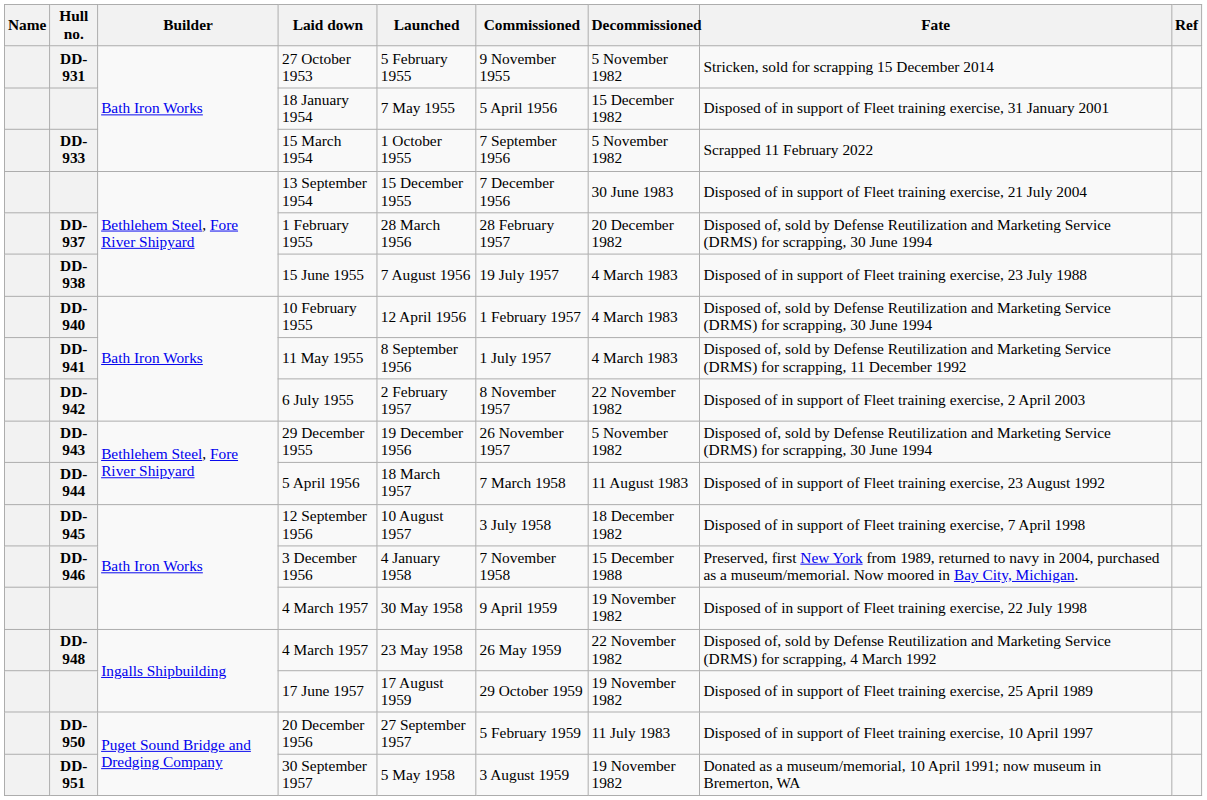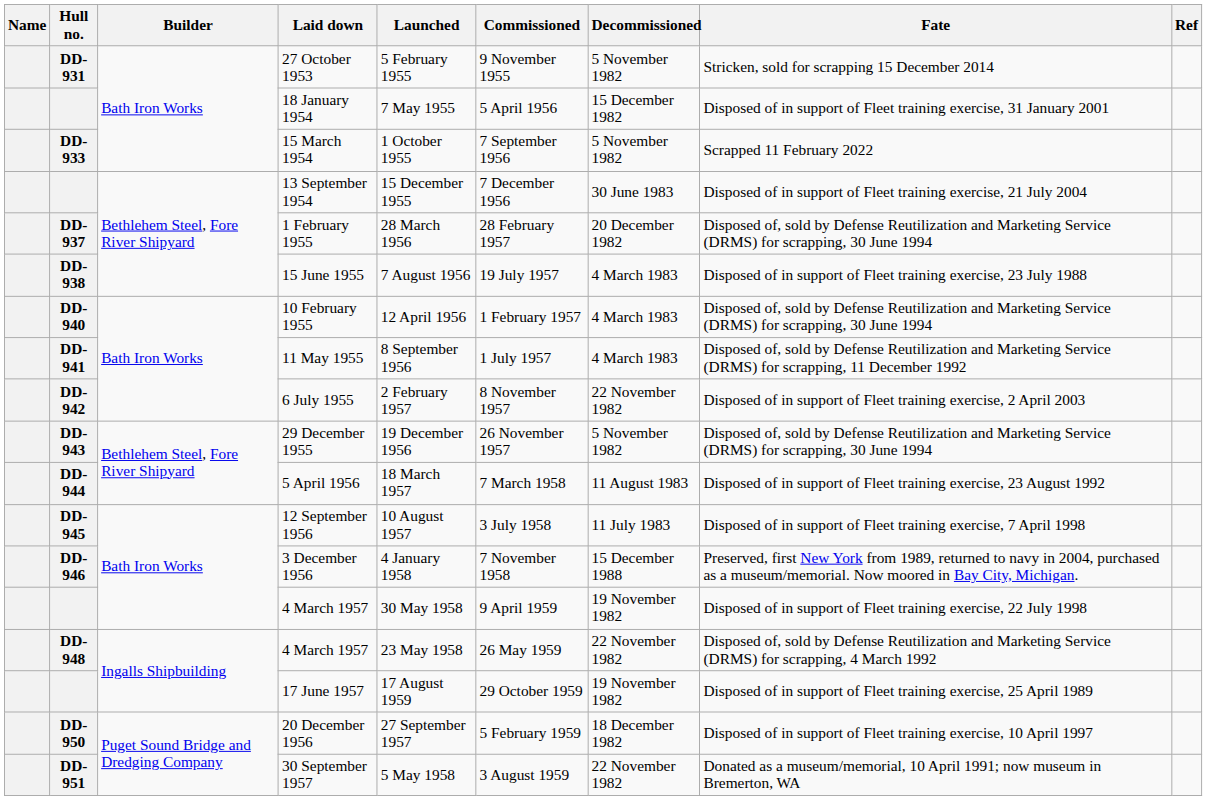 <table class="wikitable sortable plainrowheaders">
 <tr>
 <th scope="col">Name</th>
 <th scope="col">Hull no.</th>
 <th scope="col" style="max-width: 9em;">Builder</th>
 <th scope="col" style="max-width: 6em;">Laid down</th>
 <th scope="col" style="max-width: 6em;">Launched</th>
 <th scope="col" style="max-width: 6em;">Commissioned</th>
 <th scope="col" style="max-width: 6em;">Decommissioned</th>
 <th scope="col">Fate</th>
 <th scope="col">Ref</th>
 </tr>
 <tr>
 <th scope="row"></th>
 <th scope="row">DD-931</th>
 <td rowspan=3><a href='#'>Bath Iron Works</a></td>
 <td>27 October 1953</td>
 <td>5 February 1955</td>
 <td>9 November 1955</td>
 <td>5 November 1982</td>
 <td data-sort-value="15 December 2014">Stricken, sold for scrapping 15 December 2014</td>
 <td></td>
 </tr>
 <tr>
 <th scope="row"></th>
 <th scope="row"> </th>
 <td>18 January 1954</td>
 <td>7 May 1955</td>
 <td>5 April 1956</td>
 <td>15 December 1982</td>
 <td data-sort-value="31 January 2001">Disposed of in support of Fleet training exercise, 31 January 2001</td>
 <td></td>
 </tr>
 <tr>
 <th scope="row"></th>
 <th scope="row">DD-933</th>
 <td>15 March 1954</td>
 <td>1 October 1955</td>
 <td>7 September 1956</td>
 <td>5 November 1982</td>
 <td>Scrapped 11 February 2022</td>
 <td></td>
 </tr>
 <tr>
 <th scope="row"></th>
 <th scope="row"> </th>
 <td rowspan=3><a href='#'>Bethlehem Steel</a>, <a href='#'>Fore River Shipyard</a></td>
 <td>13 September 1954</td>
 <td>15 December 1955</td>
 <td>7 December 1956</td>
 <td>30 June 1983</td>
 <td data-sort-value="21 July 2004">Disposed of in support of Fleet training exercise, 21 July 2004</td>
 <td></td>
 </tr>
 <tr>
 <th scope="row"></th>
 <th scope="row">DD-937</th>
 <td>1 February 1955</td>
 <td>28 March 1956</td>
 <td>28 February 1957</td>
 <td>20 December 1982</td>
 <td data-sort-value="30 June 1994">Disposed of, sold by Defense Reutilization and Marketing Service (DRMS) for scrapping, 30 June 1994</td>
 <td></td>
 </tr>
 <tr>
 <th scope="row"></th>
 <th scope="row">DD-938</th>
 <td>15 June 1955</td>
 <td>7 August 1956</td>
 <td>19 July 1957</td>
 <td>4 March 1983</td>
 <td data-sort-value="23 July 1988">Disposed of in support of Fleet training exercise, 23 July 1988</td>
 <td></td>
 </tr>
 <tr>
 <th scope="row"></th>
 <th scope="row">DD-940</th>
 <td rowspan=3><a href='#'>Bath Iron Works</a></td>
 <td>10 February 1955</td>
 <td>12 April 1956</td>
 <td>1 February 1957</td>
 <td>4 March 1983</td>
 <td data-sort-value="30 June 1994">Disposed of, sold by Defense Reutilization and Marketing Service (DRMS) for scrapping, 30 June 1994</td>
 <td></td>
 </tr>
 <tr>
 <th scope="row"></th>
 <th scope="row">DD-941</th>
 <td>11 May 1955</td>
 <td>8 September 1956</td>
 <td>1 July 1957</td>
 <td>4 March 1983</td>
 <td data-sort-value="11 December 1992">Disposed of, sold by Defense Reutilization and Marketing Service (DRMS) for scrapping, 11 December 1992</td>
 <td></td>
 </tr>
 <tr>
 <th scope="row"></th>
 <th scope="row">DD-942</th>
 <td>6 July 1955</td>
 <td>2 February 1957</td>
 <td>8 November 1957</td>
 <td>22 November 1982</td>
 <td data-sort-value="2 April 2003">Disposed of in support of Fleet training exercise, 2 April 2003</td>
 <td></td>
 </tr>
 <tr>
 <th scope="row"></th>
 <th scope="row">DD-943</th>
 <td rowspan=2><a href='#'>Bethlehem Steel</a>, <a href='#'>Fore River Shipyard</a></td>
 <td>29 December 1955</td>
 <td>19 December 1956</td>
 <td>26 November 1957</td>
 <td>5 November 1982</td>
 <td data-sort-value="30 June 1994">Disposed of, sold by Defense Reutilization and Marketing Service (DRMS) for scrapping, 30 June 1994</td>
 <td></td>
 </tr>
 <tr>
 <th scope="row"></th>
 <th scope="row">DD-944</th>
 <td>5 April 1956</td>
 <td>18 March 1957</td>
 <td>7 March 1958</td>
 <td>11 August 1983</td>
 <td data-sort-value="23 August 1992">Disposed of in support of Fleet training exercise, 23 August 1992</td>
 <td></td>
 </tr>
 <tr>
 <th scope="row"></th>
 <th scope="row">DD-945</th>
 <td rowspan=3><a href='#'>Bath Iron Works</a></td>
 <td>12 September 1956</td>
 <td>10 August 1957</td>
 <td>3 July 1958</td>
-<td>18 December 1982</td>
+<td>11 July 1983</td>
 <td data-sort-value="7 April 1998">Disposed of in support of Fleet training exercise, 7 April 1998</td>
 <td></td>
 </tr>
 <tr>
 <th scope="row"></th>
 <th scope="row">DD-946</th>
 <td>3 December 1956</td>
 <td>4 January 1958</td>
 <td>7 November 1958</td>
 <td>15 December 1988</td>
 <td data-sort-value="1989">Preserved, first <a href='#'>New York</a> from 1989, returned to navy in 2004, purchased as a museum/memorial. Now moored in <a href='#'>Bay City, Michigan</a>.</td>
 <td></td>
 </tr>
 <tr>
 <th scope="row"></th>
 <th scope="row"> </th>
 <td>4 March 1957</td>
 <td>30 May 1958</td>
 <td>9 April 1959</td>
 <td>19 November 1982</td>
 <td data-sort-value="22 July 1998">Disposed of in support of Fleet training exercise, 22 July 1998</td>
 <td></td>
 </tr>
 <tr>
 <th scope="row"></th>
 <th scope="row">DD-948</th>
 <td rowspan=2><a href='#'>Ingalls Shipbuilding</a></td>
 <td>4 March 1957</td>
 <td>23 May 1958</td>
 <td>26 May 1959</td>
 <td>22 November 1982</td>
 <td data-sort-value="4 March 1992">Disposed of, sold by Defense Reutilization and Marketing Service (DRMS) for scrapping, 4 March 1992</td>
 <td></td>
 </tr>
 <tr>
 <th scope="row"></th>
 <th scope="row"> </th>
 <td>17 June 1957</td>
 <td>17 August 1959</td>
 <td>29 October 1959</td>
 <td>19 November 1982</td>
 <td data-sort-value="25 April 1989">Disposed of in support of Fleet training exercise, 25 April 1989</td>
 <td></td>
 </tr>
 <tr>
 <th scope="row"></th>
 <th scope="row">DD-950</th>
 <td rowspan=2><a href='#'>Puget Sound Bridge and Dredging Company</a></td>
 <td>20 December 1956</td>
 <td>27 September 1957</td>
 <td>5 February 1959</td>
-<td>11 July 1983</td>
+<td>18 December 1982</td>
 <td data-sort-value="10 April 1997">Disposed of in support of Fleet training exercise, 10 April 1997</td>
 <td></td>
 </tr>
 <tr>
 <th scope="row"></th>
 <th scope="row">DD-951</th>
 <td>30 September 1957</td>
 <td>5 May 1958</td>
 <td>3 August 1959</td>
-<td>19 November 1982</td>
+<td>22 November 1982</td>
 <td data-sort-value="10 April 1991">Donated as a museum/memorial, 10 April 1991; now museum in Bremerton, WA</td>
 <td></td>
 </tr>
 </table>
